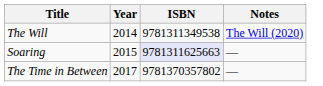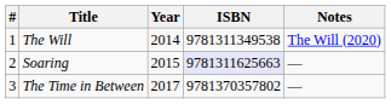 <table class="wikitable">
 <tr>
+<th>#</th>
 <th>Title</th>
 <th>Year</th>
 <th>ISBN</th>
 <th>Notes</th>
 </tr>
 <tr>
+<td>1</td>
 <td><em>The Will</em></td>
 <td>2014</td>
 <td>9781311349538</td>
 <td> <a href='#'>The Will (2020)</a></td>
 </tr>
 <tr>
+<td>2</td>
 <td><em>Soaring</em></td>
 <td>2015</td>
 <td style="background: lavender;">9781311625663</td>
 <td>—</td>
 </tr>
 <tr>
+<td>3</td>
 <td><em>The Time in Between</em></td>
 <td>2017</td>
 <td>9781370357802</td>
 <td>—</td>
 </tr>
 </table>
